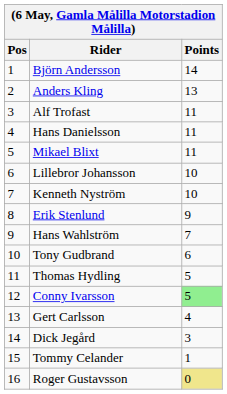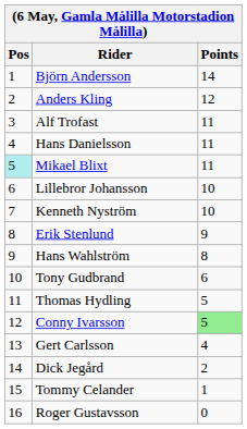 <table class="wikitable">
 <tr>
 <th colspan="6">(6 May, <a href='#'>Gamla Målilla Motorstadion</a><br> <a href='#'>Målilla</a>)</th>
 </tr>
 <tr>
 <th width=20>Pos</th>
 <th width=180>Rider</th>
 <th width=40>Points</th>
 </tr>
 <tr>
 <td>1</td>
 <td style="text-align:left;"><a href='#'>Björn Andersson</a></td>
 <td>14</td>
 </tr>
 <tr>
 <td>2</td>
 <td style="text-align:left;"><a href='#'>Anders Kling</a></td>
-<td>13</td>
+<td>12</td>
 </tr>
 <tr>
 <td>3</td>
 <td style="text-align:left;">Alf Trofast</td>
 <td>11</td>
 </tr>
 <tr>
 <td>4</td>
 <td style="text-align:left;">Hans Danielsson</td>
 <td>11</td>
 </tr>
 <tr>
-<td>5</td>
+<td style="background: paleturquoise;">5</td>
 <td style="text-align:left;"><a href='#'>Mikael Blixt</a></td>
 <td>11</td>
 </tr>
 <tr>
 <td>6</td>
 <td style="text-align:left;">Lillebror Johansson</td>
 <td>10</td>
 </tr>
 <tr>
 <td>7</td>
 <td style="text-align:left;">Kenneth Nyström</td>
 <td>10</td>
 </tr>
 <tr>
 <td>8</td>
 <td style="text-align:left;"><a href='#'>Erik Stenlund</a></td>
 <td>9</td>
 </tr>
 <tr>
 <td>9</td>
 <td style="text-align:left;">Hans Wahlström</td>
-<td>7</td>
+<td>8</td>
 </tr>
 <tr>
 <td>10</td>
 <td style="text-align:left;">Tony Gudbrand</td>
 <td>6</td>
 </tr>
 <tr>
 <td>11</td>
 <td style="text-align:left;">Thomas Hydling</td>
 <td>5</td>
 </tr>
 <tr>
 <td>12</td>
 <td style="text-align:left;"><a href='#'>Conny Ivarsson</a></td>
 <td style="background: lightgreen;">5</td>
 </tr>
 <tr>
 <td>13</td>
 <td style="text-align:left;">Gert Carlsson</td>
 <td>4</td>
 </tr>
 <tr>
 <td>14</td>
 <td style="text-align:left;">Dick Jegård</td>
-<td>3</td>
+<td>2</td>
 </tr>
 <tr>
 <td>15</td>
 <td style="text-align:left;">Tommy Celander</td>
 <td>1</td>
 </tr>
 <tr>
 <td>16</td>
 <td style="text-align:left;">Roger Gustavsson</td>
-<td style="background: khaki;">0</td>
+<td>0</td>
 </tr>
 </table>
